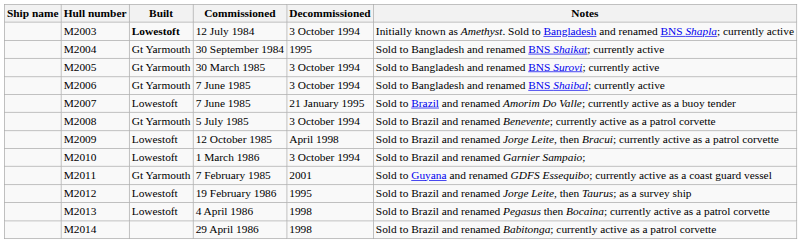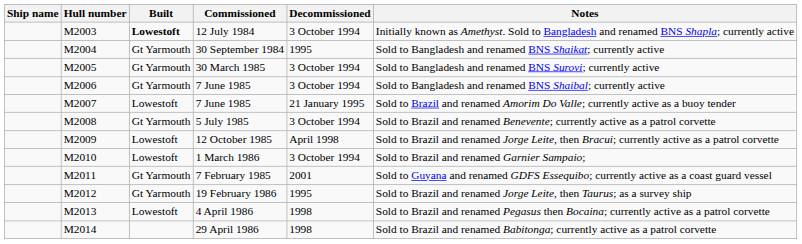 <table class="wikitable">
 <tr>
 <th>Ship name</th>
 <th>Hull number</th>
 <th>Built</th>
 <th>Commissioned</th>
 <th>Decommissioned</th>
 <th>Notes</th>
 </tr>
 <tr>
 <td></td>
 <td>M2003</td>
 <td><strong>Lowestoft</strong></td>
 <td>12 July 1984</td>
 <td>3 October 1994</td>
 <td>Initially known as <em>Amethyst</em>. Sold to <a href='#'>Bangladesh</a> and renamed <a href='#'>BNS <em>Shapla</em></a>; currently active</td>
 </tr>
 <tr>
 <td></td>
 <td>M2004</td>
 <td>Gt Yarmouth</td>
 <td>30 September 1984</td>
 <td>1995</td>
 <td>Sold to Bangladesh and renamed <a href='#'>BNS <em>Shaikat</em></a>; currently active</td>
 </tr>
 <tr>
 <td></td>
 <td>M2005</td>
 <td>Gt Yarmouth</td>
 <td>30 March 1985</td>
 <td>3 October 1994</td>
 <td>Sold to Bangladesh and renamed <a href='#'>BNS <em>Surovi</em></a>; currently active</td>
 </tr>
 <tr>
 <td></td>
 <td>M2006</td>
 <td>Gt Yarmouth</td>
 <td>7 June 1985</td>
 <td>3 October 1994</td>
 <td>Sold to Bangladesh and renamed <a href='#'>BNS <em>Shaibal</em></a>; currently active</td>
 </tr>
 <tr>
 <td></td>
 <td>M2007</td>
 <td>Lowestoft</td>
 <td>7 June 1985</td>
 <td>21 January 1995</td>
 <td>Sold to <a href='#'>Brazil</a> and renamed <em>Amorim Do Valle</em>; currently active as a buoy tender</td>
 </tr>
 <tr>
 <td></td>
 <td>M2008</td>
 <td>Gt Yarmouth</td>
 <td>5 July 1985</td>
 <td>3 October 1994</td>
 <td>Sold to Brazil and renamed  <em>Benevente</em>; currently active as a patrol corvette</td>
 </tr>
 <tr>
 <td></td>
 <td>M2009</td>
 <td>Lowestoft</td>
 <td>12 October 1985</td>
 <td>April 1998</td>
 <td>Sold to Brazil and renamed <em>Jorge Leite</em>, then <em>Bracui</em>; currently active as a patrol corvette</td>
 </tr>
 <tr>
 <td></td>
 <td>M2010</td>
 <td>Lowestoft</td>
 <td>1 March 1986</td>
 <td>3 October 1994</td>
 <td>Sold to Brazil and renamed <em>Garnier Sampaio</em>; </td>
 </tr>
 <tr>
 <td></td>
 <td>M2011</td>
 <td>Gt Yarmouth</td>
 <td>7 February 1985</td>
 <td>2001</td>
 <td>Sold to <a href='#'>Guyana</a> and renamed <em>GDFS Essequibo</em>; currently active as a coast guard vessel</td>
 </tr>
 <tr>
 <td></td>
 <td>M2012</td>
-<td>Lowestoft</td>
+<td>Gt Yarmouth</td>
 <td>19 February 1986</td>
 <td>1995</td>
 <td>Sold to Brazil and renamed <em>Jorge Leite</em>, then <em>Taurus</em>; as a survey ship</td>
 </tr>
 <tr>
 <td></td>
 <td>M2013</td>
 <td>Lowestoft</td>
 <td>4 April 1986</td>
 <td>1998</td>
 <td>Sold to Brazil and renamed <em>Pegasus</em> then <em>Bocaina</em>; currently active as a patrol corvette</td>
 </tr>
 <tr>
 <td></td>
 <td>M2014</td>
 <td></td>
 <td>29 April 1986</td>
 <td>1998</td>
 <td>Sold to Brazil and renamed <em>Babitonga</em>; currently active as a patrol corvette</td>
 </tr>
 </table>
